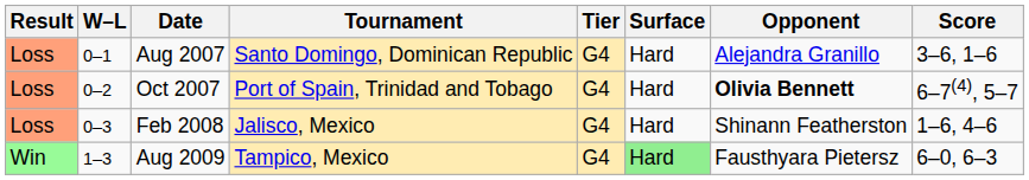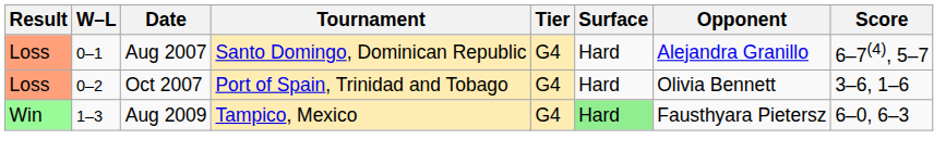 <table class="sortable wikitable">
 <tr>
 <th>Result</th>
 <th class="unsortable">W–L</th>
 <th>Date</th>
 <th>Tournament</th>
 <th>Tier</th>
 <th>Surface</th>
 <th>Opponent</th>
 <th class="unsortable">Score</th>
 </tr>
 <tr>
 <td bgcolor="FFA07A">Loss</td>
 <td><small>0–1</small></td>
 <td>Aug 2007</td>
 <td bgcolor=#ffecb2><a href='#'>Santo Domingo</a>, Dominican Republic</td>
 <td bgcolor=#ffecb2>G4</td>
 <td>Hard</td>
 <td> <a href='#'>Alejandra Granillo</a></td>
-<td>3–6, 1–6</td>
+<td>6–7<sup>(4)</sup>, 5–7</td>
 </tr>
 <tr>
 <td bgcolor="FFA07A">Loss</td>
 <td><small>0–2</small></td>
 <td>Oct 2007</td>
 <td bgcolor=#ffecb2><a href='#'>Port of Spain</a>, Trinidad and Tobago</td>
 <td bgcolor=#ffecb2>G4</td>
 <td>Hard</td>
-<td><strong> Olivia Bennett</strong></td>
-<td>6–7<sup>(4)</sup>, 5–7</td>
-</tr>
-<tr>
-<td bgcolor="FFA07A">Loss</td>
-<td><small>0–3</small></td>
-<td>Feb 2008</td>
-<td bgcolor=#ffecb2><a href='#'>Jalisco</a>, Mexico</td>
-<td bgcolor=#ffecb2>G4</td>
-<td>Hard</td>
-<td> Shinann Featherston</td>
-<td>1–6, 4–6</td>
+<td> Olivia Bennett</td>
+<td>3–6, 1–6</td>
 </tr>
 <tr>
 <td bgcolor="98FB98">Win</td>
 <td><small>1–3</small></td>
 <td>Aug 2009</td>
 <td bgcolor=#ffecb2><a href='#'>Tampico</a>, Mexico</td>
 <td bgcolor=#ffecb2>G4</td>
 <td style="background: lightgreen;">Hard</td>
 <td> Fausthyara Pietersz</td>
 <td>6–0, 6–3</td>
 </tr>
 </table>
